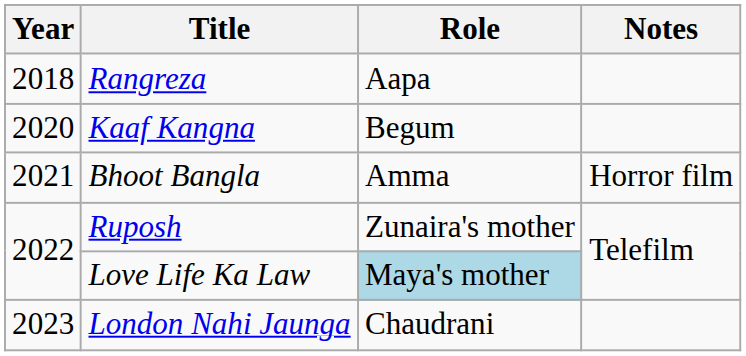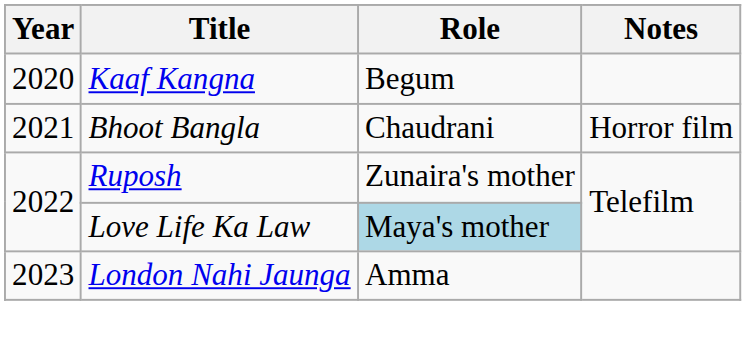 <table class="wikitable">
 <tr>
 <th>Year</th>
 <th>Title</th>
 <th>Role</th>
 <th>Notes</th>
-</tr>
-<tr>
-<td>2018</td>
-<td><em><a href='#'>Rangreza</a></em></td>
-<td>Aapa</td>
-<td></td>
 </tr>
 <tr>
 <td>2020</td>
 <td><em><a href='#'>Kaaf Kangna</a></em></td>
 <td>Begum</td>
 <td></td>
 </tr>
 <tr>
 <td>2021</td>
 <td><em>Bhoot Bangla</em></td>
-<td>Amma</td>
+<td>Chaudrani</td>
 <td>Horror film</td>
 </tr>
 <tr>
 <td rowspan="2">2022</td>
 <td><em><a href='#'>Ruposh</a></em></td>
 <td>Zunaira's mother</td>
 <td rowspan="2">Telefilm</td>
 </tr>
 <tr>
 <td><em>Love Life Ka Law</em></td>
 <td style="background: lightblue;">Maya's mother</td>
 </tr>
 <tr>
 <td>2023</td>
 <td><em><a href='#'>London Nahi Jaunga</a></em></td>
-<td>Chaudrani</td>
+<td>Amma</td>
 <td></td>
 </tr>
 </table>
